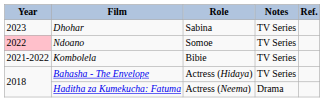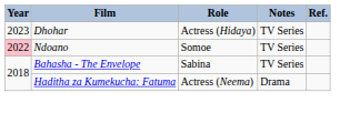 <table class="wikitable">
 <tr>
 <th style="background:#B0C4DE;">Year</th>
 <th style="background:#B0C4DE;">Film</th>
 <th style="background:#B0C4DE;">Role</th>
 <th style="background:#B0C4DE;">Notes</th>
 <th style="background:#B0C4DE;">Ref.</th>
 </tr>
 <tr>
 <td>2023</td>
 <td><em>Dhohar</em></td>
-<td>Sabina</td>
+<td>Actress (<em>Hidaya</em>)</td>
 <td>TV Series</td>
 <td></td>
 </tr>
 <tr>
 <td style="background: pink;">2022</td>
 <td><em>Ndoano</em></td>
 <td>Somoe</td>
 <td>TV Series</td>
 <td></td>
 </tr>
 <tr>
-<td>2021-2022</td>
-<td><em>Kombolela</em></td>
-<td>Bibie</td>
-<td>TV Series</td>
-<td></td>
-</tr>
-<tr>
 <td rowspan=2>2018</td>
 <td><em><a href='#'>Bahasha - The Envelope</a></em></td>
-<td>Actress (<em>Hidaya</em>)</td>
+<td>Sabina</td>
 <td>TV Series</td>
 <td></td>
 </tr>
 <tr>
 <td><em><a href='#'>Haditha za Kumekucha: Fatuma</a></em></td>
 <td>Actress (<em>Neema</em>)</td>
 <td>Drama</td>
 <td></td>
 </tr>
 </table>
